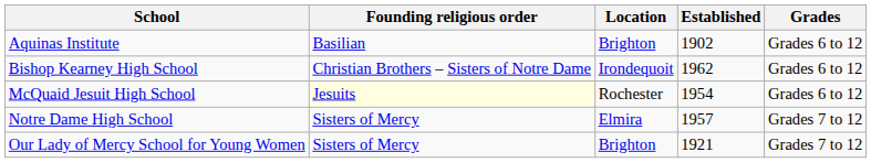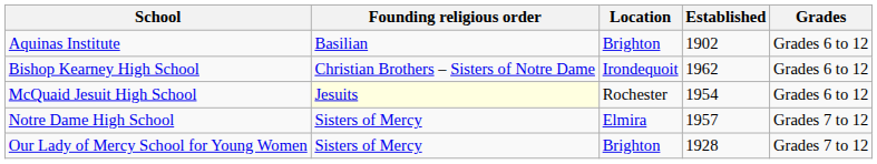 <table class="wikitable sortable">
 <tr>
 <th>School</th>
 <th>Founding religious order</th>
 <th>Location</th>
 <th>Established</th>
 <th>Grades</th>
 </tr>
 <tr>
 <td><a href='#'>Aquinas Institute</a></td>
 <td><a href='#'>Basilian</a></td>
 <td><a href='#'>Brighton</a></td>
 <td>1902</td>
 <td>Grades 6 to 12</td>
 </tr>
 <tr>
 <td><a href='#'>Bishop Kearney High School</a></td>
 <td><a href='#'>Christian Brothers</a> – <a href='#'>Sisters of Notre Dame</a></td>
 <td><a href='#'>Irondequoit</a></td>
 <td>1962</td>
 <td>Grades 6 to 12</td>
 </tr>
 <tr>
 <td><a href='#'>McQuaid Jesuit High School</a></td>
 <td style="background: lightyellow;"><a href='#'>Jesuits</a></td>
 <td>Rochester</td>
 <td>1954</td>
 <td>Grades 6 to 12</td>
 </tr>
 <tr>
 <td><a href='#'>Notre Dame High School</a></td>
 <td><a href='#'>Sisters of Mercy</a></td>
 <td><a href='#'>Elmira</a></td>
 <td>1957</td>
 <td>Grades 7 to 12</td>
 </tr>
 <tr>
 <td><a href='#'>Our Lady of Mercy School for Young Women</a></td>
 <td><a href='#'>Sisters of Mercy</a></td>
 <td><a href='#'>Brighton</a></td>
-<td>1921</td>
+<td>1928</td>
 <td>Grades 7 to 12</td>
 </tr>
 </table>
